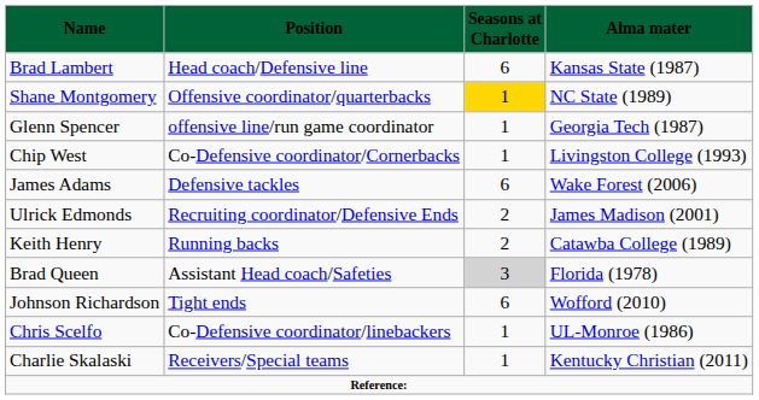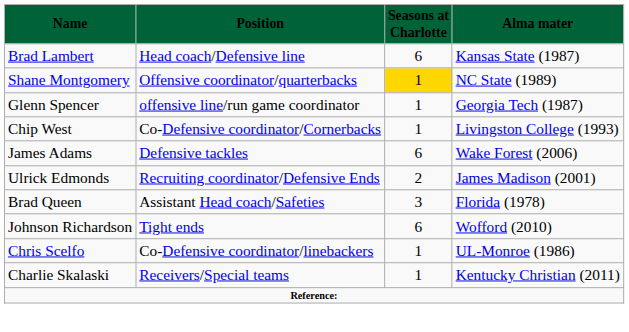 <table class="wikitable">
 <tr style="background:#006338; text-align:center;font-size:90%;">
 <td><span><strong>Name</strong></span></td>
 <td><span><strong>Position</strong></span></td>
 <td><span><strong>Seasons at<br>Charlotte</strong></span></td>
 <td><span><strong>Alma mater</strong></span></td>
 </tr>
 <tr>
 <td><a href='#'>Brad Lambert</a></td>
 <td><a href='#'>Head coach</a>/<a href='#'>Defensive line</a></td>
 <td align=center>6</td>
 <td><a href='#'>Kansas State</a> (1987)</td>
 </tr>
 <tr>
 <td><a href='#'>Shane Montgomery</a></td>
 <td><a href='#'>Offensive coordinator</a>/<a href='#'>quarterbacks</a></td>
 <td align=center style="background: gold;">1</td>
 <td><a href='#'>NC State</a> (1989)</td>
 </tr>
 <tr>
 <td>Glenn Spencer</td>
 <td><a href='#'>offensive line</a>/run game coordinator</td>
 <td align=center>1</td>
 <td><a href='#'>Georgia Tech</a> (1987)</td>
 </tr>
 <tr>
 <td>Chip West</td>
 <td>Co-<a href='#'>Defensive coordinator</a>/<a href='#'>Cornerbacks</a></td>
 <td align=center>1</td>
 <td><a href='#'>Livingston College</a> (1993)</td>
 </tr>
 <tr>
 <td>James Adams</td>
 <td><a href='#'>Defensive tackles</a></td>
 <td align=center>6</td>
 <td><a href='#'>Wake Forest</a> (2006)</td>
 </tr>
 <tr>
 <td>Ulrick Edmonds</td>
 <td><a href='#'>Recruiting coordinator</a>/<a href='#'>Defensive Ends</a></td>
 <td align=center>2</td>
 <td><a href='#'>James Madison</a> (2001)</td>
 </tr>
 <tr>
-<td>Keith Henry</td>
-<td><a href='#'>Running backs</a></td>
-<td align=center>2</td>
-<td><a href='#'>Catawba College</a> (1989)</td>
-</tr>
-<tr>
 <td>Brad Queen</td>
 <td>Assistant <a href='#'>Head coach</a>/<a href='#'>Safeties</a></td>
-<td align=center style="background: lightgrey;">3</td>
+<td align=center>3</td>
 <td><a href='#'>Florida</a> (1978)</td>
 </tr>
 <tr>
 <td>Johnson Richardson</td>
 <td><a href='#'>Tight ends</a></td>
 <td align=center>6</td>
 <td><a href='#'>Wofford</a> (2010)</td>
 </tr>
 <tr>
 <td><a href='#'>Chris Scelfo</a></td>
 <td>Co-<a href='#'>Defensive coordinator</a>/<a href='#'>linebackers</a></td>
 <td align=center>1</td>
 <td><a href='#'>UL-Monroe</a> (1986)</td>
 </tr>
 <tr>
 <td>Charlie Skalaski</td>
 <td><a href='#'>Receivers</a>/<a href='#'>Special teams</a></td>
 <td align=center>1</td>
 <td><a href='#'>Kentucky Christian</a> (2011)</td>
 </tr>
 <tr>
 <td colspan="4" style="font-size: 8pt" align="center"><strong>Reference:</strong></td>
 </tr>
 </table>
